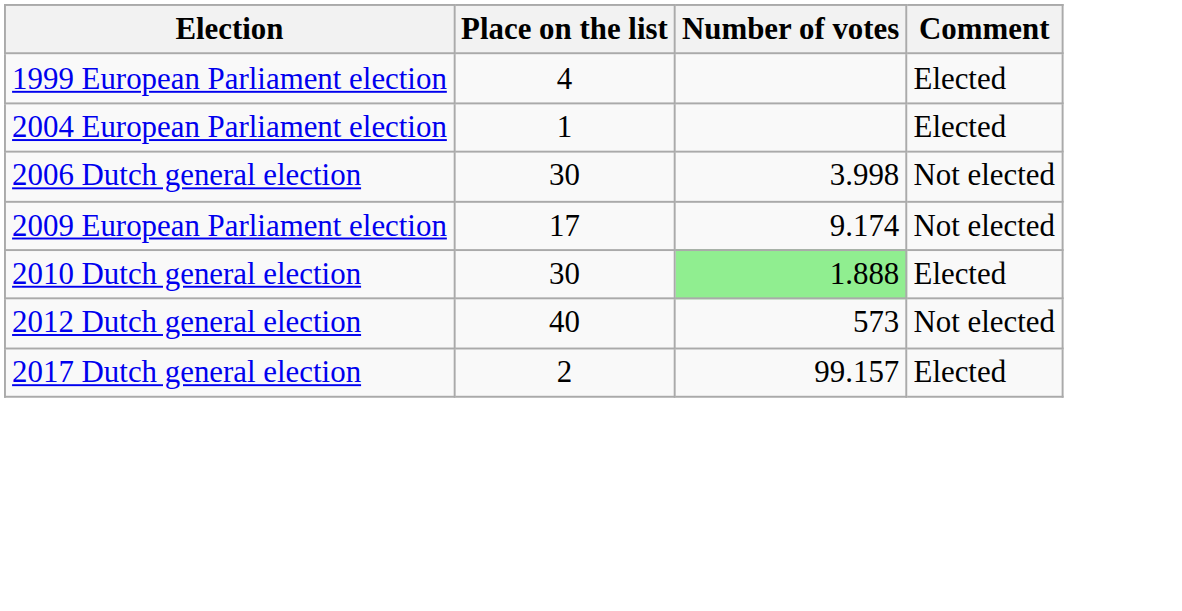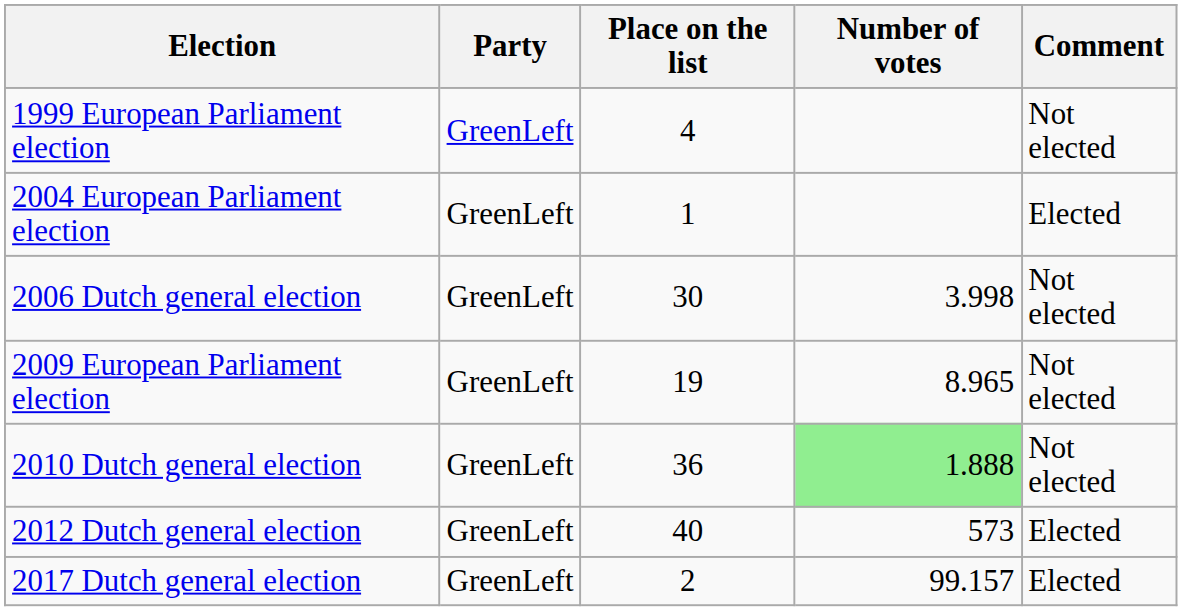 <table class="wikitable">
 <tr>
 <th>Election</th>
+<th>Party</th>
 <th width>Place on the list</th>
 <th width>Number of votes</th>
 <th>Comment</th>
 </tr>
 <tr>
 <td><a href='#'>1999 European Parliament election</a></td>
+<td><a href='#'>GreenLeft</a></td>
 <td align="center">4</td>
 <td align="right"></td>
-<td>Elected</td>
+<td>Not elected</td>
 </tr>
 <tr>
 <td><a href='#'>2004 European Parliament election</a></td>
+<td>GreenLeft</td>
 <td align="center">1</td>
 <td align="right"></td>
 <td>Elected</td>
 </tr>
 <tr>
 <td><a href='#'>2006 Dutch general election</a></td>
+<td>GreenLeft</td>
 <td align="center">30</td>
 <td align="right">3.998</td>
 <td>Not elected</td>
 </tr>
 <tr>
 <td><a href='#'>2009 European Parliament election</a></td>
-<td align="center">17</td>
-<td align="right">9.174</td>
+<td>GreenLeft</td>
+<td align="center">19</td>
+<td align="right">8.965</td>
 <td>Not elected</td>
 </tr>
 <tr>
 <td><a href='#'>2010 Dutch general election</a></td>
-<td align="center">30</td>
+<td>GreenLeft</td>
+<td align="center">36</td>
 <td align="right" style="background: lightgreen;">1.888</td>
+<td>Not elected</td>
+</tr>
+<tr>
+<td><a href='#'>2012 Dutch general election</a></td>
+<td>GreenLeft</td>
+<td align="center">40</td>
+<td align="right">573</td>
 <td>Elected</td>
 </tr>
 <tr>
-<td><a href='#'>2012 Dutch general election</a></td>
-<td align="center">40</td>
-<td align="right">573</td>
-<td>Not elected</td>
-</tr>
-<tr>
 <td><a href='#'>2017 Dutch general election</a></td>
+<td>GreenLeft</td>
 <td align="center">2</td>
 <td align="right">99.157</td>
 <td>Elected</td>
 </tr>
 </table>
